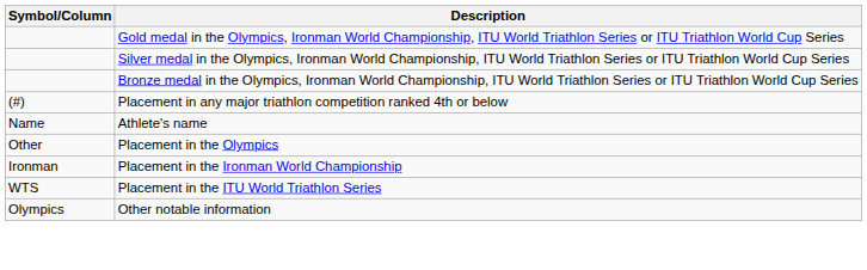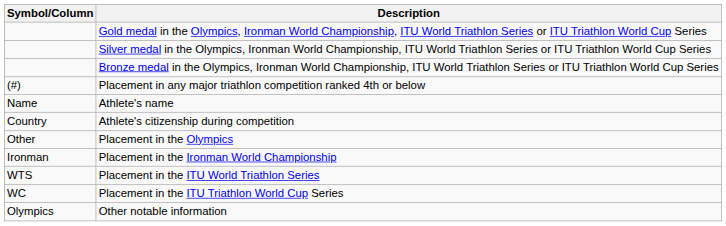 <table class="wikitable">
 <tr>
 <th>Symbol/Column</th>
 <th>Description</th>
 </tr>
 <tr>
 <td></td>
 <td><a href='#'>Gold medal</a> in the <a href='#'>Olympics</a>, <a href='#'>Ironman World Championship</a>, <a href='#'>ITU World Triathlon Series</a> or <a href='#'>ITU Triathlon World Cup</a> Series</td>
 </tr>
 <tr>
 <td></td>
 <td><a href='#'>Silver medal</a> in the Olympics, Ironman World Championship, ITU World Triathlon Series or ITU Triathlon World Cup Series</td>
 </tr>
 <tr>
 <td></td>
 <td><a href='#'>Bronze medal</a> in the Olympics, Ironman World Championship, ITU World Triathlon Series or ITU Triathlon World Cup Series</td>
 </tr>
 <tr>
 <td>(#)</td>
 <td>Placement in any major triathlon competition ranked 4th or below</td>
 </tr>
 <tr>
 <td>Name</td>
 <td>Athlete's name</td>
 </tr>
 <tr>
+<td>Country</td>
+<td>Athlete's citizenship during competition</td>
+</tr>
+<tr>
 <td>Other</td>
 <td>Placement in the <a href='#'>Olympics</a></td>
 </tr>
 <tr>
 <td>Ironman</td>
 <td>Placement in the <a href='#'>Ironman World Championship</a></td>
 </tr>
 <tr>
 <td>WTS</td>
 <td>Placement in the <a href='#'>ITU World Triathlon Series</a></td>
 </tr>
 <tr>
+<td>WC</td>
+<td>Placement in the <a href='#'>ITU Triathlon World Cup</a> Series</td>
+</tr>
+<tr>
 <td>Olympics</td>
 <td>Other notable information</td>
 </tr>
 </table>
